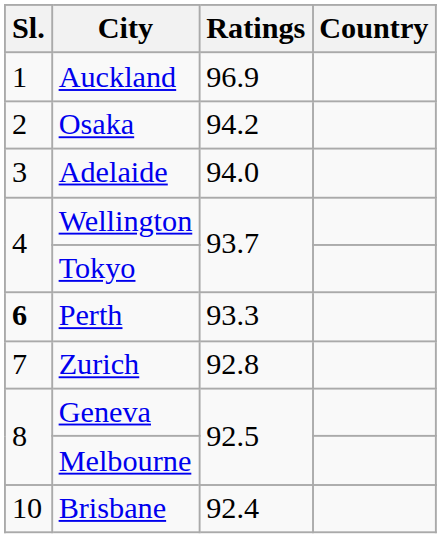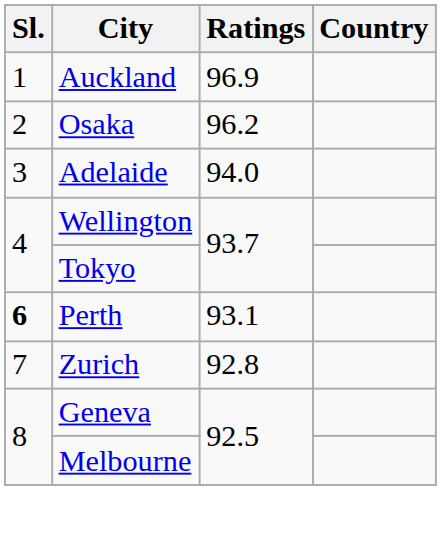 <table class="wikitable">
 <tr>
 <th>Sl.</th>
 <th>City</th>
 <th>Ratings</th>
 <th>Country</th>
 </tr>
 <tr>
 <td>1</td>
 <td><a href='#'>Auckland</a></td>
 <td>96.9</td>
 <td></td>
 </tr>
 <tr>
 <td>2</td>
 <td><a href='#'>Osaka</a></td>
-<td>94.2</td>
+<td>96.2</td>
 <td></td>
 </tr>
 <tr>
 <td>3</td>
 <td><a href='#'>Adelaide</a></td>
 <td>94.0</td>
 <td></td>
 </tr>
 <tr>
 <td rowspan=2>4</td>
 <td><a href='#'>Wellington</a></td>
 <td rowspan=2>93.7</td>
 <td></td>
 </tr>
 <tr>
 <td><a href='#'>Tokyo</a></td>
 <td></td>
 </tr>
 <tr>
 <td><strong>6</strong></td>
 <td><a href='#'>Perth</a></td>
-<td>93.3</td>
+<td>93.1</td>
 <td></td>
 </tr>
 <tr>
 <td>7</td>
 <td><a href='#'>Zurich</a></td>
 <td>92.8</td>
 <td></td>
 </tr>
 <tr>
 <td rowspan=2>8</td>
 <td><a href='#'>Geneva</a></td>
 <td rowspan=2>92.5</td>
 <td></td>
 </tr>
 <tr>
 <td><a href='#'>Melbourne</a></td>
 <td></td>
 </tr>
-<tr>
-<td>10</td>
-<td><a href='#'>Brisbane</a></td>
-<td>92.4</td>
-<td></td>
-</tr>
 </table>
